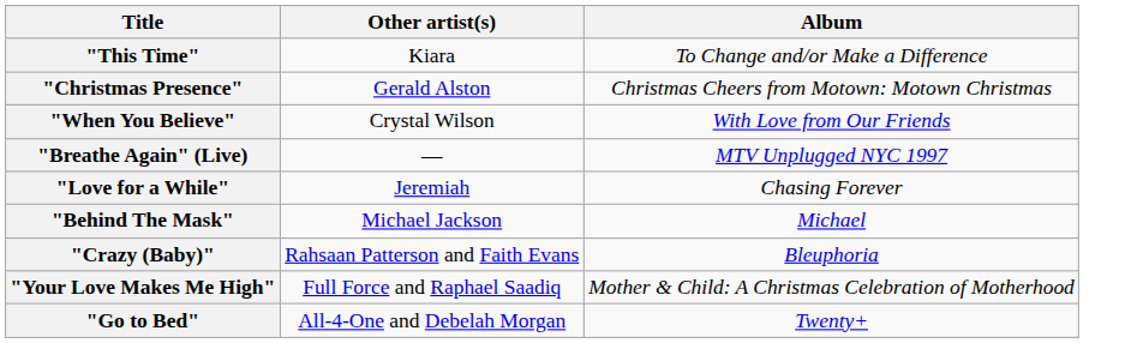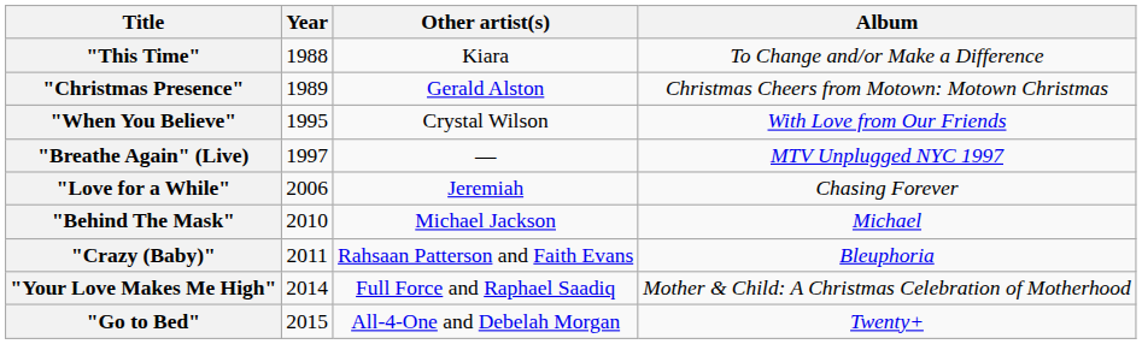 <table class="wikitable plainrowheaders" style="text-align:center;">
 <tr>
 <th scope="col">Title</th>
+<th scope="col">Year</th>
 <th scope="col">Other artist(s)</th>
 <th scope="col">Album</th>
 </tr>
 <tr>
 <th scope="row">"This Time"</th>
+<td>1988</td>
 <td>Kiara</td>
 <td><em>To Change and/or Make a Difference</em></td>
 </tr>
 <tr>
 <th scope="row">"Christmas Presence"</th>
+<td>1989</td>
 <td><a href='#'>Gerald Alston</a></td>
 <td><em>Christmas Cheers from Motown: Motown Christmas</em></td>
 </tr>
 <tr>
 <th scope="row">"When You Believe"</th>
+<td>1995</td>
 <td>Crystal Wilson</td>
 <td><em><a href='#'>With Love from Our Friends</a></em></td>
 </tr>
 <tr>
 <th scope="row">"Breathe Again" (Live)</th>
+<td>1997</td>
 <td>—</td>
 <td><em><a href='#'>MTV Unplugged NYC 1997</a></em></td>
 </tr>
 <tr>
 <th scope="row">"Love for a While"</th>
+<td>2006</td>
 <td><a href='#'>Jeremiah</a></td>
 <td><em>Chasing Forever</em></td>
 </tr>
 <tr>
 <th scope="row">"Behind The Mask"</th>
+<td>2010</td>
 <td><a href='#'>Michael Jackson</a></td>
 <td><em><a href='#'>Michael</a></em></td>
 </tr>
 <tr>
 <th scope="row">"Crazy (Baby)"</th>
+<td>2011</td>
 <td><a href='#'>Rahsaan Patterson</a> and <a href='#'>Faith Evans</a></td>
 <td><em><a href='#'>Bleuphoria</a></em></td>
 </tr>
 <tr>
 <th scope="row">"Your Love Makes Me High"</th>
+<td>2014</td>
 <td><a href='#'>Full Force</a> and <a href='#'>Raphael Saadiq</a></td>
 <td><em>Mother & Child: A Christmas Celebration of Motherhood</em></td>
 </tr>
 <tr>
 <th scope="row">"Go to Bed"</th>
+<td>2015</td>
 <td><a href='#'>All-4-One</a> and <a href='#'>Debelah Morgan</a></td>
 <td><em><a href='#'>Twenty+</a></em></td>
 </tr>
 </table>
